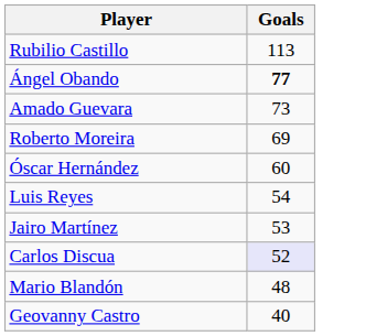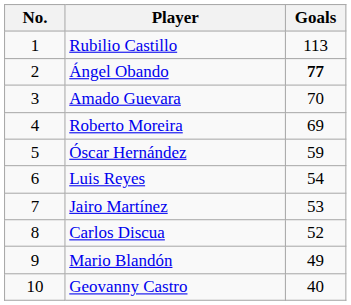 <table class="wikitable">
 <tr>
+<th width="50">No.</th>
 <th width="200">Player</th>
 <th width="50">Goals</th>
 </tr>
 <tr>
+<td align="center">1</td>
 <td> <a href='#'>Rubilio Castillo</a></td>
 <td align="center">113</td>
 </tr>
 <tr>
+<td align="center">2</td>
 <td> <a href='#'>Ángel Obando</a></td>
 <td align="center"><strong>77</strong></td>
 </tr>
 <tr>
+<td align="center">3</td>
 <td> <a href='#'>Amado Guevara</a></td>
-<td align="center">73</td>
+<td align="center">70</td>
 </tr>
 <tr>
+<td align="center">4</td>
 <td> <a href='#'>Roberto Moreira</a></td>
 <td align="center">69</td>
 </tr>
 <tr>
+<td align="center">5</td>
 <td> <a href='#'>Óscar Hernández</a></td>
-<td align="center">60</td>
+<td align="center">59</td>
 </tr>
 <tr>
+<td align="center">6</td>
 <td> <a href='#'>Luis Reyes</a></td>
 <td align="center">54</td>
 </tr>
 <tr>
+<td align="center">7</td>
 <td> <a href='#'>Jairo Martínez</a></td>
 <td align="center">53</td>
 </tr>
 <tr>
+<td align="center">8</td>
 <td> <a href='#'>Carlos Discua</a></td>
-<td align="center" style="background: lavender;">52</td>
+<td align="center">52</td>
 </tr>
 <tr>
+<td align="center">9</td>
 <td> <a href='#'>Mario Blandón</a></td>
-<td align="center">48</td>
+<td align="center">49</td>
 </tr>
 <tr>
+<td align="center">10</td>
 <td> <a href='#'>Geovanny Castro</a></td>
 <td align="center">40</td>
 </tr>
 </table>
